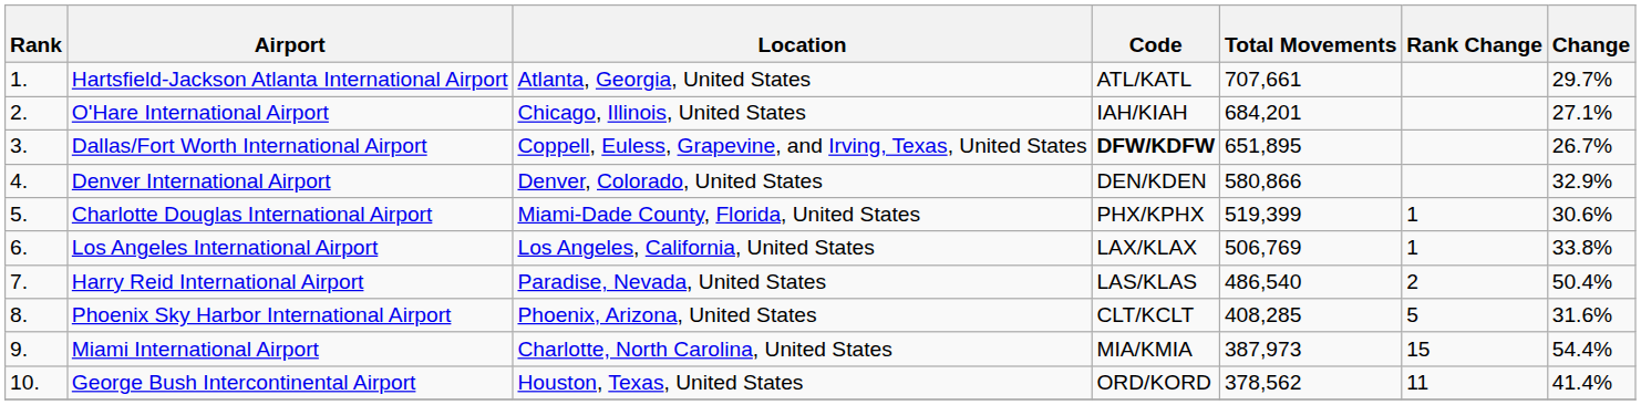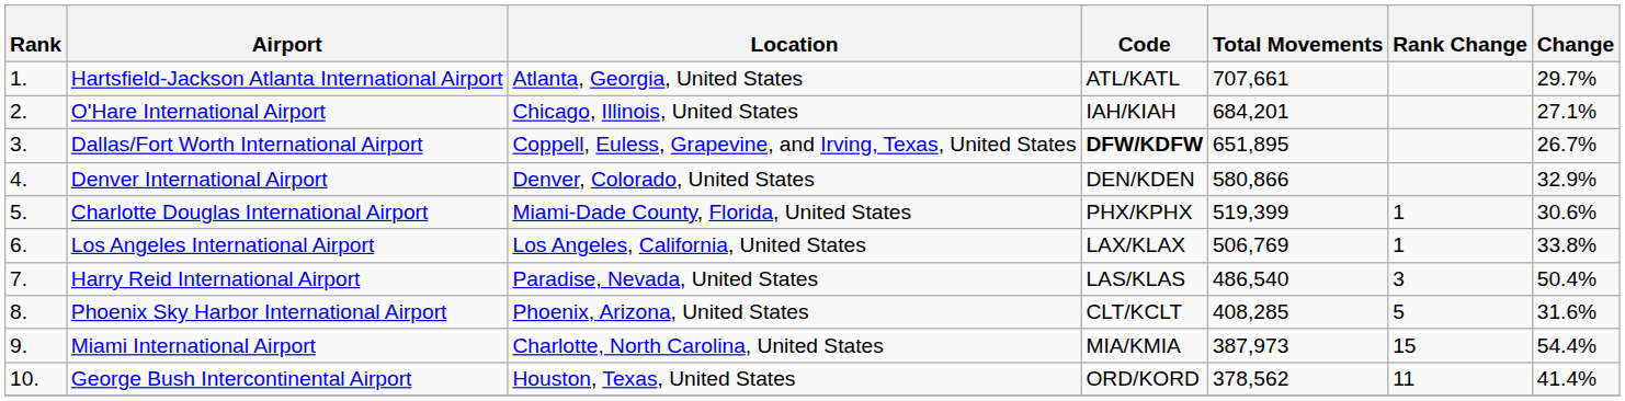 <table class="wikitable sortable" width="align=">
 <tr>
 <th><br>Rank</th>
 <th><br>Airport</th>
 <th><br>Location</th>
 <th><br>Code</th>
 <th><br>Total Movements</th>
 <th><br>Rank Change</th>
 <th><br>Change</th>
 </tr>
 <tr>
 <td>1.</td>
 <td> <a href='#'>Hartsfield-Jackson Atlanta International Airport</a></td>
 <td><a href='#'>Atlanta</a>, <a href='#'>Georgia</a>, United States</td>
 <td>ATL/KATL</td>
 <td>707,661</td>
 <td></td>
 <td> 29.7%</td>
 </tr>
 <tr>
 <td>2.</td>
 <td> <a href='#'>O'Hare International Airport</a></td>
 <td><a href='#'>Chicago</a>, <a href='#'>Illinois</a>, United States</td>
 <td>IAH/KIAH</td>
 <td>684,201</td>
 <td></td>
 <td> 27.1%</td>
 </tr>
 <tr>
 <td>3.</td>
 <td> <a href='#'>Dallas/Fort Worth International Airport</a></td>
 <td><a href='#'>Coppell</a>, <a href='#'>Euless</a>, <a href='#'>Grapevine</a>, and <a href='#'>Irving, Texas</a>, United States</td>
 <td><strong>DFW/KDFW</strong></td>
 <td>651,895</td>
 <td></td>
 <td> 26.7%</td>
 </tr>
 <tr>
 <td>4.</td>
 <td> <a href='#'>Denver International Airport</a></td>
 <td><a href='#'>Denver</a>, <a href='#'>Colorado</a>, United States</td>
 <td>DEN/KDEN</td>
 <td>580,866</td>
 <td></td>
 <td> 32.9%</td>
 </tr>
 <tr>
 <td>5.</td>
 <td> <a href='#'>Charlotte Douglas International Airport</a></td>
 <td><a href='#'>Miami-Dade County</a>, <a href='#'>Florida</a>, United States</td>
 <td>PHX/KPHX</td>
 <td>519,399</td>
 <td> 1</td>
 <td> 30.6%</td>
 </tr>
 <tr>
 <td>6.</td>
 <td> <a href='#'>Los Angeles International Airport</a></td>
 <td><a href='#'>Los Angeles</a>, <a href='#'>California</a>, United States</td>
 <td>LAX/KLAX</td>
 <td>506,769</td>
 <td> 1</td>
 <td> 33.8%</td>
 </tr>
 <tr>
 <td>7.</td>
 <td> <a href='#'>Harry Reid International Airport</a></td>
 <td><a href='#'>Paradise, Nevada</a>, United States</td>
 <td>LAS/KLAS</td>
 <td>486,540</td>
-<td> 2</td>
+<td> 3</td>
 <td> 50.4%</td>
 </tr>
 <tr>
 <td>8.</td>
 <td> <a href='#'>Phoenix Sky Harbor International Airport</a></td>
 <td><a href='#'>Phoenix, Arizona</a>, United States</td>
 <td>CLT/KCLT</td>
 <td>408,285</td>
 <td> 5</td>
 <td> 31.6%</td>
 </tr>
 <tr>
 <td>9.</td>
 <td> <a href='#'>Miami International Airport</a></td>
 <td><a href='#'>Charlotte, North Carolina</a>, United States</td>
 <td>MIA/KMIA</td>
 <td>387,973</td>
 <td> 15</td>
 <td> 54.4%</td>
 </tr>
 <tr>
 <td>10.</td>
 <td> <a href='#'>George Bush Intercontinental Airport</a></td>
 <td><a href='#'>Houston</a>, <a href='#'>Texas</a>, United States</td>
 <td>ORD/KORD</td>
 <td>378,562</td>
 <td> 11</td>
 <td> 41.4%</td>
 </tr>
 <tr>
 </tr>
 </table>
